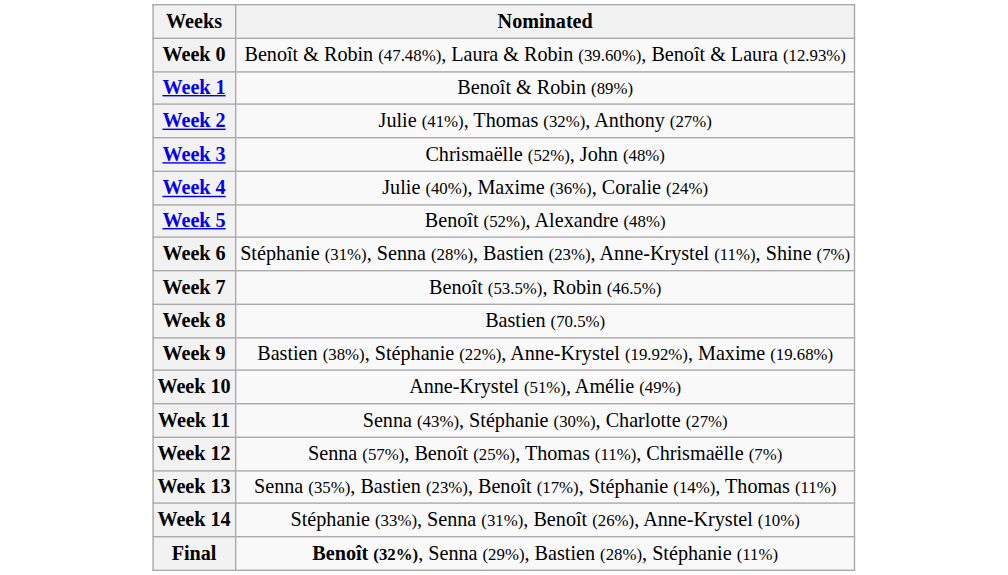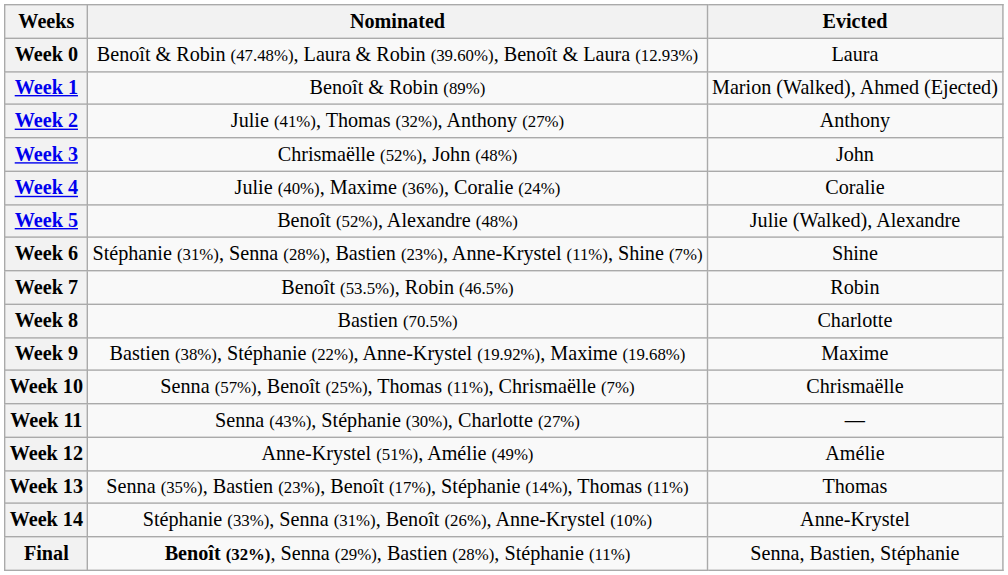 <table class="wikitable" style="font-size:90%; text-align:center; margin-left: auto; margin-right: auto">
 <tr>
 <th>Weeks</th>
 <th>Nominated</th>
+<th>Evicted</th>
 </tr>
 <tr>
 <th>Week 0</th>
 <td>Benoît & Robin <small>(47.48%)</small>, Laura & Robin <small>(39.60%)</small>, Benoît & Laura <small>(12.93%)</small></td>
+<td>Laura</td>
 </tr>
 <tr>
 <th><a href='#'>Week 1</a></th>
 <td>Benoît & Robin <small>(89%)</small></td>
+<td>Marion (Walked), Ahmed (Ejected)</td>
 </tr>
 <tr>
 <th><a href='#'>Week 2</a></th>
 <td>Julie <small>(41%)</small>, Thomas <small>(32%)</small>, Anthony <small>(27%)</small></td>
+<td>Anthony</td>
 </tr>
 <tr>
 <th><a href='#'>Week 3</a></th>
 <td>Chrismaëlle <small>(52%)</small>, John <small>(48%)</small></td>
+<td>John</td>
 </tr>
 <tr>
 <th><a href='#'>Week 4</a></th>
 <td>Julie <small>(40%)</small>, Maxime <small>(36%)</small>, Coralie <small>(24%)</small></td>
+<td>Coralie</td>
 </tr>
 <tr>
 <th><a href='#'>Week 5</a></th>
 <td>Benoît <small>(52%)</small>, Alexandre <small>(48%)</small></td>
+<td>Julie (Walked), Alexandre</td>
 </tr>
 <tr>
 <th>Week 6</th>
 <td>Stéphanie <small>(31%)</small>, Senna <small>(28%)</small>, Bastien <small>(23%)</small>, Anne-Krystel <small>(11%)</small>, Shine <small>(7%)</small></td>
+<td>Shine</td>
 </tr>
 <tr>
 <th>Week 7</th>
 <td>Benoît <small> (53.5%)</small>, Robin <small> (46.5%)</small></td>
+<td>Robin</td>
 </tr>
 <tr>
 <th>Week 8</th>
 <td>Bastien <small>(70.5%)</small></td>
+<td>Charlotte</td>
 </tr>
 <tr>
 <th>Week 9</th>
 <td>Bastien <small>(38%)</small>, Stéphanie <small>(22%)</small>, Anne-Krystel <small>(19.92%)</small>, Maxime <small>(19.68%)</small></td>
+<td>Maxime</td>
 </tr>
 <tr>
 <th>Week 10</th>
-<td>Anne-Krystel <small>(51%)</small>, Amélie <small>(49%)</small></td>
+<td>Senna <small>(57%)</small>, Benoît <small>(25%)</small>, Thomas <small>(11%)</small>, Chrismaëlle <small>(7%)</small></td>
+<td>Chrismaëlle</td>
 </tr>
 <tr>
 <th>Week 11</th>
 <td>Senna <small>(43%)</small>, Stéphanie <small>(30%)</small>, Charlotte <small>(27%)</small></td>
+<td>—</td>
 </tr>
 <tr>
 <th>Week 12</th>
-<td>Senna <small>(57%)</small>, Benoît <small>(25%)</small>, Thomas <small>(11%)</small>, Chrismaëlle <small>(7%)</small></td>
+<td>Anne-Krystel <small>(51%)</small>, Amélie <small>(49%)</small></td>
+<td>Amélie</td>
 </tr>
 <tr>
 <th>Week 13</th>
 <td>Senna <small>(35%)</small>, Bastien <small>(23%)</small>, Benoît <small>(17%)</small>, Stéphanie <small>(14%)</small>, Thomas <small>(11%)</small></td>
+<td>Thomas</td>
 </tr>
 <tr>
 <th>Week 14</th>
 <td>Stéphanie <small>(33%)</small>, Senna <small>(31%)</small>, Benoît <small>(26%)</small>, Anne-Krystel <small>(10%)</small></td>
+<td>Anne-Krystel</td>
 </tr>
 <tr>
 <th>Final</th>
 <td><strong>Benoît <small>(32%)</small></strong>, Senna <small>(29%)</small>, Bastien <small>(28%)</small>, Stéphanie <small>(11%)</small></td>
+<td>Senna, Bastien, Stéphanie</td>
 </tr>
 </table>
